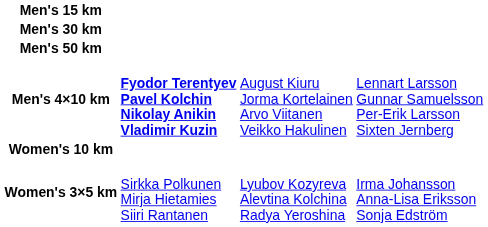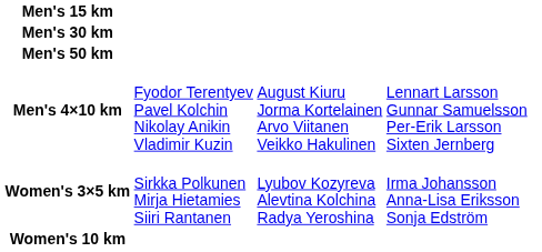 <table>
 <tr>
 <th scope="row">Men's 15 km<br></th>
 <td></td>
 <td></td>
 <td></td>
 </tr>
 <tr>
 <th scope="row">Men's 30 km<br></th>
 <td></td>
 <td></td>
 <td></td>
 </tr>
 <tr>
 <th scope="row">Men's 50 km<br></th>
 <td></td>
 <td></td>
 <td></td>
 </tr>
 <tr>
 <th scope="row">Men's 4×10 km<br></th>
-<td><strong><br><a href='#'>Fyodor Terentyev</a><br><a href='#'>Pavel Kolchin</a><br><a href='#'>Nikolay Anikin</a><br><a href='#'>Vladimir Kuzin</a></strong></td>
+<td><br><a href='#'>Fyodor Terentyev</a><br><a href='#'>Pavel Kolchin</a><br><a href='#'>Nikolay Anikin</a><br><a href='#'>Vladimir Kuzin</a></td>
 <td><br><a href='#'>August Kiuru</a><br><a href='#'>Jorma Kortelainen</a><br><a href='#'>Arvo Viitanen</a><br><a href='#'>Veikko Hakulinen</a></td>
 <td><br><a href='#'>Lennart Larsson</a><br><a href='#'>Gunnar Samuelsson</a><br><a href='#'>Per-Erik Larsson</a><br><a href='#'>Sixten Jernberg</a></td>
+</tr>
+<tr>
+<th scope="row">Women's 3×5 km<br></th>
+<td><br><a href='#'>Sirkka Polkunen</a><br><a href='#'>Mirja Hietamies</a><br><a href='#'>Siiri Rantanen</a></td>
+<td><br><a href='#'>Lyubov Kozyreva</a><br><a href='#'>Alevtina Kolchina</a><br><a href='#'>Radya Yeroshina</a></td>
+<td><br><a href='#'>Irma Johansson</a><br><a href='#'>Anna-Lisa Eriksson</a><br><a href='#'>Sonja Edström</a></td>
 </tr>
 <tr>
 <th scope="row">Women's 10 km<br></th>
 <td></td>
 <td></td>
 <td></td>
 </tr>
-<tr>
-<th scope="row">Women's 3×5 km<br></th>
-<td><br><a href='#'>Sirkka Polkunen</a><br><a href='#'>Mirja Hietamies</a><br><a href='#'>Siiri Rantanen</a></td>
-<td><br><a href='#'>Lyubov Kozyreva</a><br><a href='#'>Alevtina Kolchina</a><br><a href='#'>Radya Yeroshina</a></td>
-<td><br><a href='#'>Irma Johansson</a><br><a href='#'>Anna-Lisa Eriksson</a><br><a href='#'>Sonja Edström</a></td>
-</tr>
 </table>
